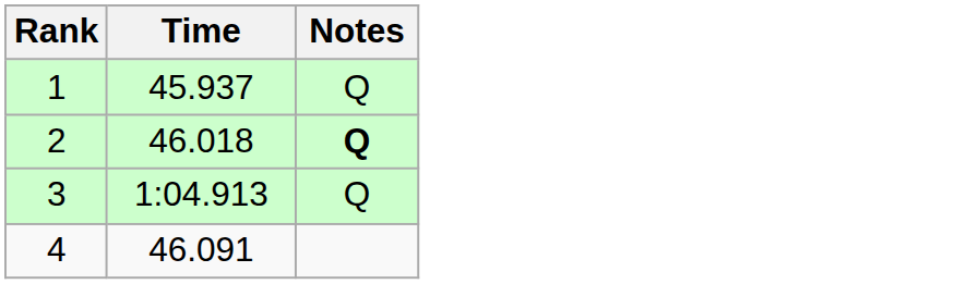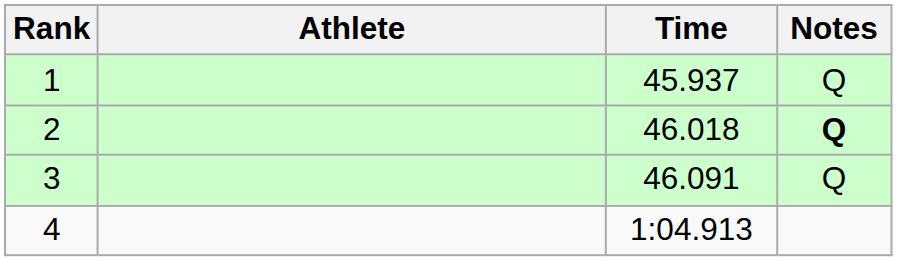 <table class=wikitable style="text-align:center">
 <tr>
 <th width=40>Rank</th>
+<th width=250>Athlete</th>
 <th width=80>Time</th>
 <th width=50>Notes</th>
 </tr>
 <tr bgcolor="ccffcc">
 <td>1</td>
+<td align=left></td>
 <td>45.937</td>
 <td>Q</td>
 </tr>
 <tr bgcolor="ccffcc">
 <td>2</td>
+<td align=left></td>
 <td>46.018</td>
 <td><strong>Q</strong></td>
 </tr>
 <tr bgcolor="ccffcc">
 <td>3</td>
-<td>1:04.913</td>
+<td align=left></td>
+<td>46.091</td>
 <td>Q</td>
 </tr>
 <tr>
 <td>4</td>
-<td>46.091</td>
+<td align=left></td>
+<td>1:04.913</td>
 <td></td>
 </tr>
 </table>
